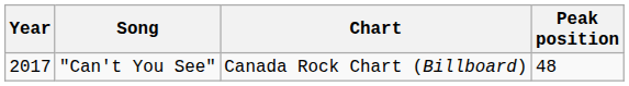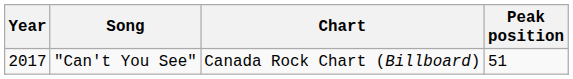 <table class="wikitable sortable">
 <tr>
 <th>Year</th>
 <th>Song</th>
 <th>Chart</th>
 <th>Peak<br>position</th>
 </tr>
 <tr>
 <td>2017</td>
 <td>"Can't You See"</td>
 <td>Canada Rock Chart (<em>Billboard</em>)</td>
-<td>48</td>
+<td>51</td>
 </tr>
 </table>
